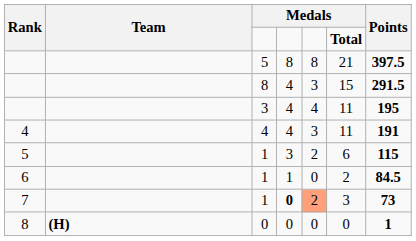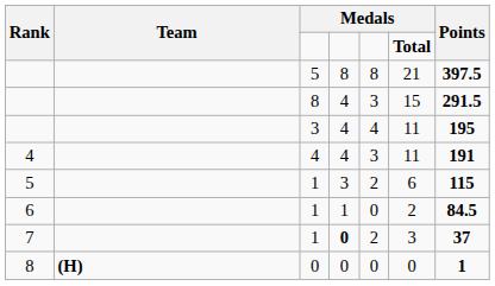 <table class="wikitable">
 <tr>
 <th rowspan=2>Rank</th>
 <th style="width:220px;" rowspan="2">Team</th>
 <th colspan=4>Medals</th>
 <th rowspan=2>Points</th>
 </tr>
 <tr>
 <td style="width:20px; text-align:center;"></td>
 <td style="width:20px; text-align:center;"></td>
 <td style="width:20px; text-align:center;"></td>
 <td><strong>Total</strong></td>
 </tr>
 <tr>
 <td align=center></td>
 <td></td>
 <td align=center>5</td>
 <td align=center>8</td>
 <td align=center>8</td>
 <td align=center>21</td>
 <td align=center><strong>397.5</strong></td>
 </tr>
 <tr>
 <td align=center></td>
 <td></td>
 <td align=center>8</td>
 <td align=center>4</td>
 <td align=center>3</td>
 <td align=center>15</td>
 <td align=center><strong>291.5</strong></td>
 </tr>
 <tr>
 <td align=center></td>
 <td></td>
 <td align=center>3</td>
 <td align=center>4</td>
 <td align=center>4</td>
 <td align=center>11</td>
 <td align=center><strong>195</strong></td>
 </tr>
 <tr>
 <td align=center>4</td>
 <td></td>
 <td align=center>4</td>
 <td align=center>4</td>
 <td align=center>3</td>
 <td align=center>11</td>
 <td align=center><strong>191</strong></td>
 </tr>
 <tr>
 <td align=center>5</td>
 <td></td>
 <td align=center>1</td>
 <td align=center>3</td>
 <td align=center>2</td>
 <td align=center>6</td>
 <td align=center><strong>115</strong></td>
 </tr>
 <tr>
 <td align=center>6</td>
 <td></td>
 <td align=center>1</td>
 <td align=center>1</td>
 <td align=center>0</td>
 <td align=center>2</td>
 <td align=center><strong>84.5</strong></td>
 </tr>
 <tr>
 <td align=center>7</td>
 <td></td>
 <td align=center>1</td>
 <td align=center><strong>0</strong></td>
-<td align=center style="background: lightsalmon;">2</td>
+<td align=center>2</td>
 <td align=center>3</td>
-<td align=center><strong>73</strong></td>
+<td align=center><strong>37</strong></td>
 </tr>
 <tr>
 <td align=center>8</td>
 <td> <strong>(H)</strong></td>
 <td align=center>0</td>
 <td align=center>0</td>
 <td align=center>0</td>
 <td align=center>0</td>
 <td align=center><strong>1</strong></td>
 </tr>
 </table>
